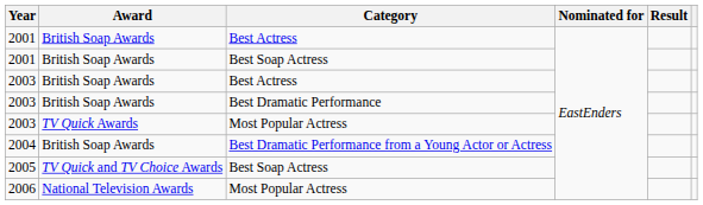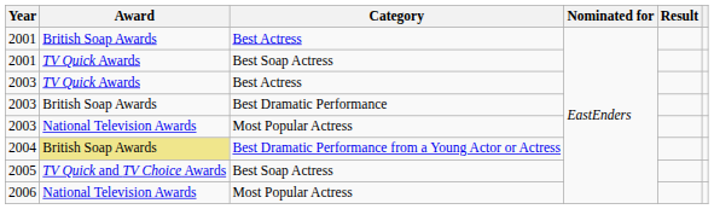 <table class="wikitable sortable">
 <tr>
 <th>Year</th>
 <th>Award</th>
 <th>Category</th>
 <th>Nominated for</th>
 <th>Result</th>
 <th scope=col class=unsortable></th>
 </tr>
 <tr>
 <td>2001</td>
 <td><a href='#'>British Soap Awards</a></td>
 <td><a href='#'>Best Actress</a></td>
 <td rowspan="8"><em>EastEnders</em></td>
 <td></td>
 <td align="center"></td>
 </tr>
 <tr>
 <td>2001</td>
-<td>British Soap Awards</td>
+<td><a href='#'><em>TV Quick</em> Awards</a></td>
 <td>Best Soap Actress</td>
 <td></td>
 <td align="center"></td>
 </tr>
 <tr>
 <td>2003</td>
-<td>British Soap Awards</td>
+<td><a href='#'><em>TV Quick</em> Awards</a></td>
 <td>Best Actress</td>
 <td></td>
 <td align="center"></td>
 </tr>
 <tr>
 <td>2003</td>
 <td>British Soap Awards</td>
 <td>Best Dramatic Performance</td>
 <td></td>
 <td align="center"></td>
 </tr>
 <tr>
 <td>2003</td>
-<td><a href='#'><em>TV Quick</em> Awards</a></td>
+<td><a href='#'>National Television Awards</a></td>
 <td>Most Popular Actress</td>
 <td></td>
 <td align="center"></td>
 </tr>
 <tr>
 <td>2004</td>
-<td>British Soap Awards</td>
+<td style="background: khaki;">British Soap Awards</td>
 <td><a href='#'>Best Dramatic Performance from a Young Actor or Actress</a></td>
 <td></td>
 <td align="center"></td>
 </tr>
 <tr>
 <td>2005</td>
 <td><a href='#'><em>TV Quick</em> and <em>TV Choice</em> Awards</a></td>
 <td>Best Soap Actress</td>
 <td></td>
 <td align="center"></td>
 </tr>
 <tr>
 <td>2006</td>
 <td><a href='#'>National Television Awards</a></td>
 <td>Most Popular Actress</td>
 <td></td>
 <td align="center"></td>
 </tr>
 </table>
